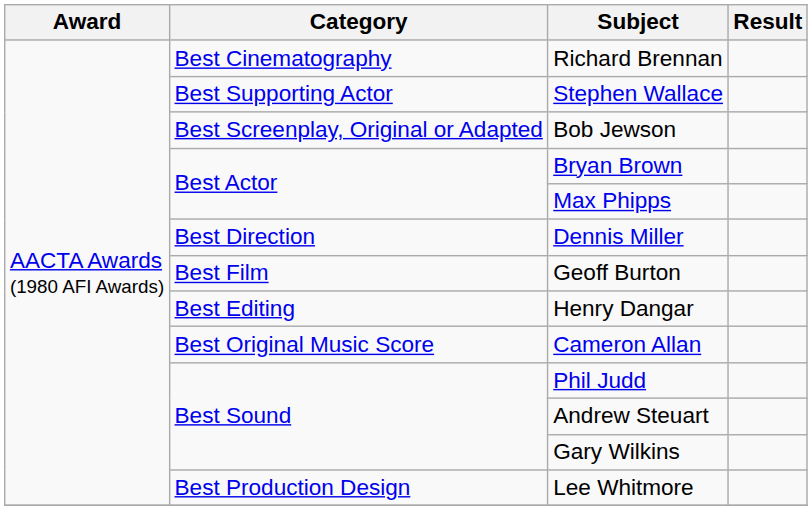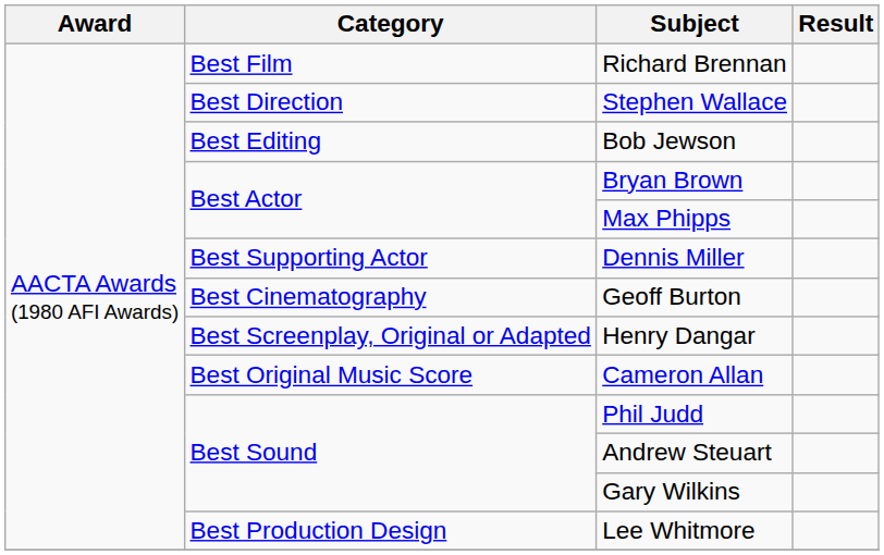 <table class="wikitable">
 <tr>
 <th>Award</th>
 <th>Category</th>
 <th>Subject</th>
 <th>Result</th>
 </tr>
 <tr>
 <td rowspan=13><a href='#'>AACTA Awards</a><br><small>(1980 AFI Awards)</small></td>
-<td><a href='#'>Best Cinematography</a></td>
+<td><a href='#'>Best Film</a></td>
 <td>Richard Brennan</td>
 <td></td>
 </tr>
 <tr>
-<td><a href='#'>Best Supporting Actor</a></td>
+<td><a href='#'>Best Direction</a></td>
 <td><a href='#'>Stephen Wallace</a></td>
 <td></td>
 </tr>
 <tr>
-<td><a href='#'>Best Screenplay, Original or Adapted</a></td>
+<td><a href='#'>Best Editing</a></td>
 <td>Bob Jewson</td>
 <td></td>
 </tr>
 <tr>
 <td rowspan=2><a href='#'>Best Actor</a></td>
 <td><a href='#'>Bryan Brown</a></td>
 <td></td>
 </tr>
 <tr>
 <td><a href='#'>Max Phipps</a></td>
 <td></td>
 </tr>
 <tr>
-<td><a href='#'>Best Direction</a></td>
+<td><a href='#'>Best Supporting Actor</a></td>
 <td><a href='#'>Dennis Miller</a></td>
 <td></td>
 </tr>
 <tr>
-<td><a href='#'>Best Film</a></td>
+<td><a href='#'>Best Cinematography</a></td>
 <td>Geoff Burton</td>
 <td></td>
 </tr>
 <tr>
-<td><a href='#'>Best Editing</a></td>
+<td><a href='#'>Best Screenplay, Original or Adapted</a></td>
 <td>Henry Dangar</td>
 <td></td>
 </tr>
 <tr>
 <td><a href='#'>Best Original Music Score</a></td>
 <td><a href='#'>Cameron Allan</a></td>
 <td></td>
 </tr>
 <tr>
 <td rowspan=3><a href='#'>Best Sound</a></td>
 <td><a href='#'>Phil Judd</a></td>
 <td></td>
 </tr>
 <tr>
 <td>Andrew Steuart</td>
 <td></td>
 </tr>
 <tr>
 <td>Gary Wilkins</td>
 <td></td>
 </tr>
 <tr>
 <td><a href='#'>Best Production Design</a></td>
 <td>Lee Whitmore</td>
 <td></td>
 </tr>
 <tr>
 </tr>
 </table>
